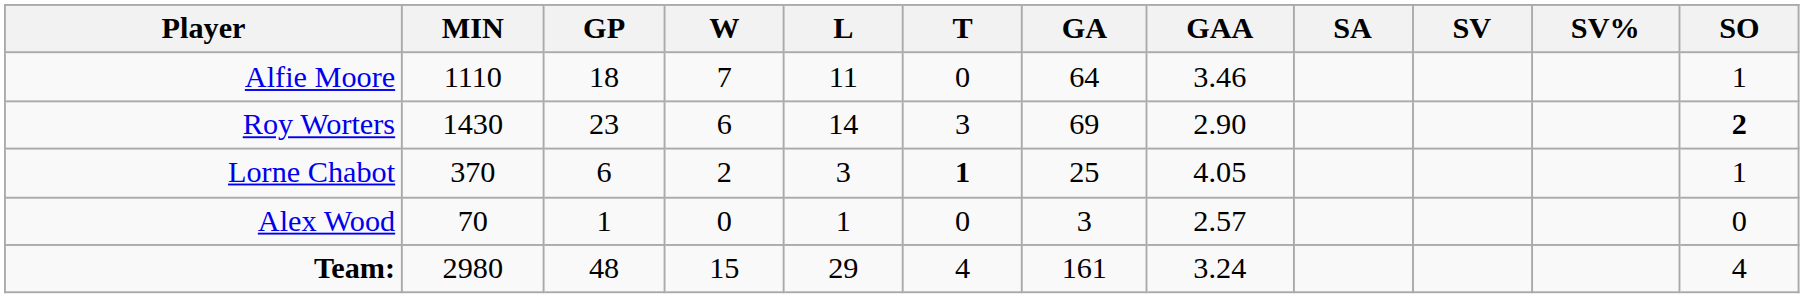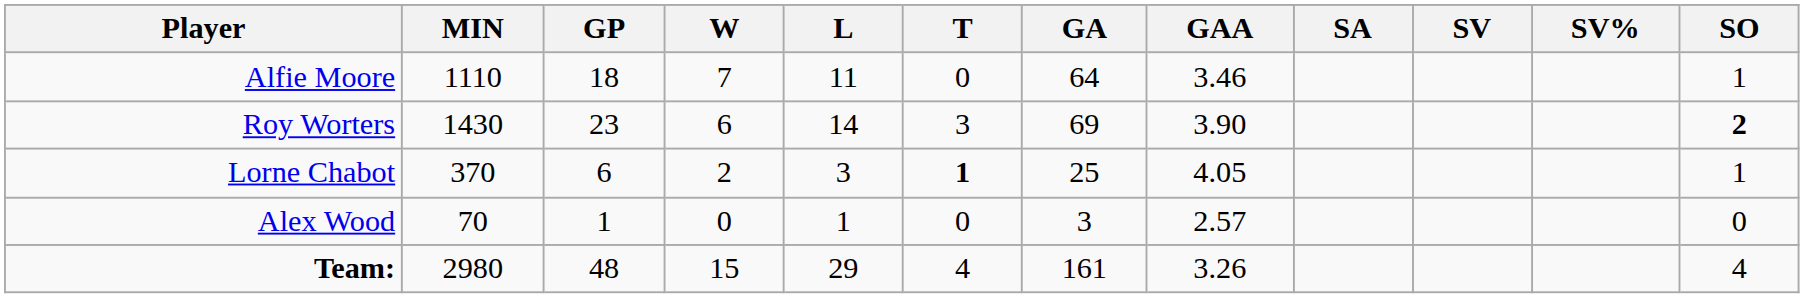 <table class="wikitable sortable" width="60%">
 <tr>
 <th bgcolor="#DDDDFF" width="10%">Player</th>
 <th width="3%" bgcolor="#DDDDFF">MIN</th>
 <th width="3%" bgcolor="#DDDDFF">GP</th>
 <th width="3%" bgcolor="#DDDDFF">W</th>
 <th width="3%" bgcolor="#DDDDFF">L</th>
 <th width="3%" bgcolor="#DDDDFF">T</th>
 <th width="3%" bgcolor="#DDDDFF">GA</th>
 <th width="3%" bgcolor="#DDDDFF">GAA</th>
 <th width="3%" bgcolor="#DDDDFF">SA</th>
 <th width="3%" bgcolor="#DDDDFF">SV</th>
 <th width="3%" bgcolor="#DDDDFF">SV%</th>
 <th width="3%" bgcolor="#DDDDFF">SO</th>
 </tr>
 <tr align="center">
 <td align="right"><a href='#'>Alfie Moore</a></td>
 <td>1110</td>
 <td>18</td>
 <td>7</td>
 <td>11</td>
 <td>0</td>
 <td>64</td>
 <td>3.46</td>
 <td></td>
 <td></td>
 <td></td>
 <td>1</td>
 </tr>
 <tr align="center">
 <td align="right"><a href='#'>Roy Worters</a></td>
 <td>1430</td>
 <td>23</td>
 <td>6</td>
 <td>14</td>
 <td>3</td>
 <td>69</td>
-<td>2.90</td>
+<td>3.90</td>
 <td></td>
 <td></td>
 <td></td>
 <td><strong>2</strong></td>
 </tr>
 <tr align="center">
 <td align="right"><a href='#'>Lorne Chabot</a></td>
 <td>370</td>
 <td>6</td>
 <td>2</td>
 <td>3</td>
 <td><strong>1</strong></td>
 <td>25</td>
 <td>4.05</td>
 <td></td>
 <td></td>
 <td></td>
 <td>1</td>
 </tr>
 <tr align="center">
 <td align="right"><a href='#'>Alex Wood</a></td>
 <td>70</td>
 <td>1</td>
 <td>0</td>
 <td>1</td>
 <td>0</td>
 <td>3</td>
 <td>2.57</td>
 <td></td>
 <td></td>
 <td></td>
 <td>0</td>
 </tr>
 <tr align="center">
 <td align="right"><strong>Team:</strong></td>
 <td>2980</td>
 <td>48</td>
 <td>15</td>
 <td>29</td>
 <td>4</td>
 <td>161</td>
-<td>3.24</td>
+<td>3.26</td>
 <td></td>
 <td></td>
 <td></td>
 <td>4</td>
 </tr>
 </table>
